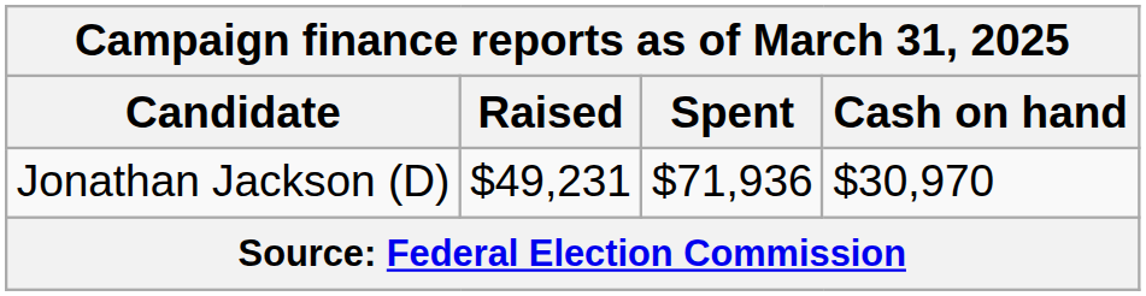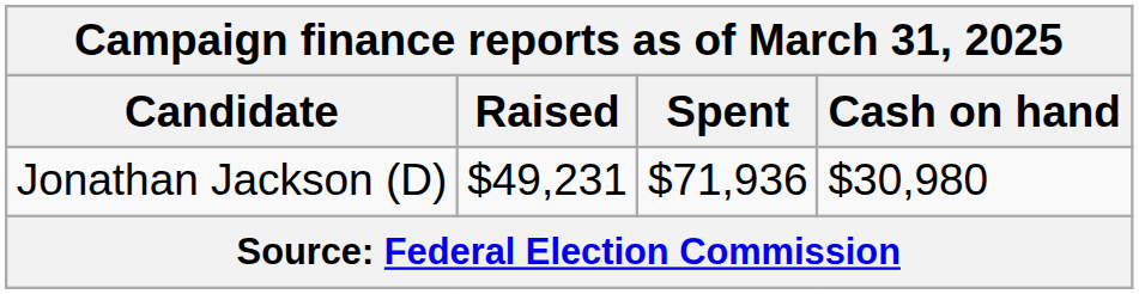 <table class="wikitable sortable">
 <tr>
 <th colspan=4>Campaign finance reports as of March 31, 2025</th>
 </tr>
 <tr style="text-align:center;">
 <th>Candidate</th>
 <th>Raised</th>
 <th>Spent</th>
 <th>Cash on hand</th>
 </tr>
 <tr>
 <td>Jonathan Jackson (D)</td>
 <td>$49,231</td>
 <td>$71,936</td>
-<td>$30,970</td>
+<td>$30,980</td>
 </tr>
 <tr>
 <th colspan="4"><small>Source: <a href='#'>Federal Election Commission</a></small></th>
 </tr>
 </table>
